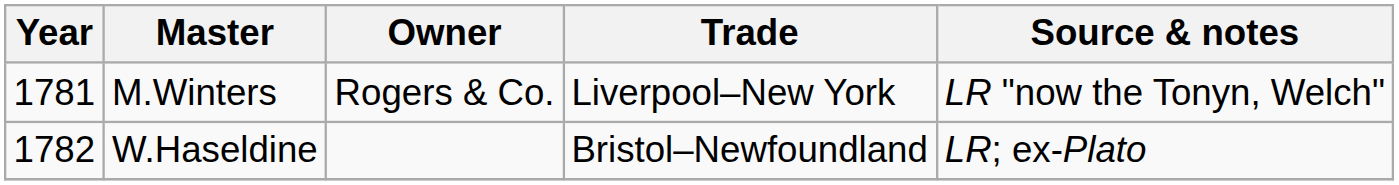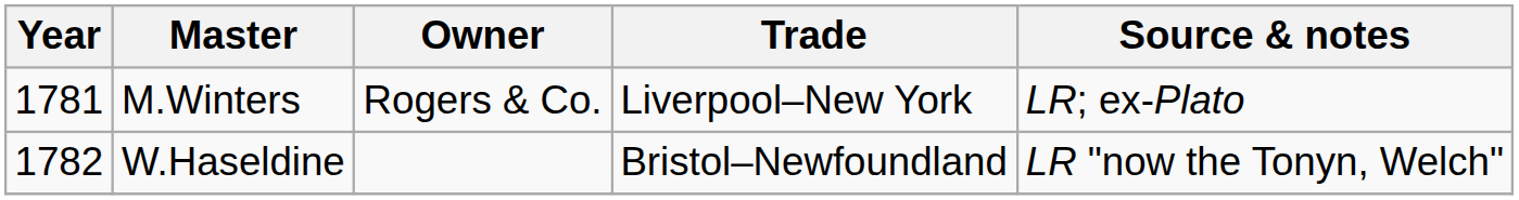 <table class=" wikitable">
 <tr>
 <th>Year</th>
 <th>Master</th>
 <th>Owner</th>
 <th>Trade</th>
 <th>Source & notes</th>
 </tr>
 <tr>
 <td>1781</td>
 <td>M.Winters</td>
 <td>Rogers & Co.</td>
 <td>Liverpool–New York</td>
-<td><em>LR</em> "now the Tonyn, Welch"</td>
+<td><em>LR</em>; ex-<em>Plato</em></td>
 </tr>
 <tr>
 <td>1782</td>
 <td>W.Haseldine</td>
 <td></td>
 <td>Bristol–Newfoundland</td>
-<td><em>LR</em>; ex-<em>Plato</em></td>
+<td><em>LR</em> "now the Tonyn, Welch"</td>
 </tr>
 <tr>
 </tr>
 </table>
